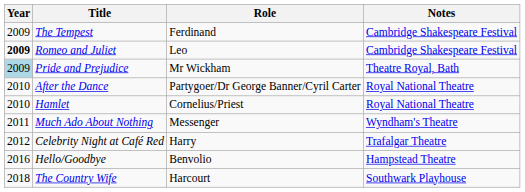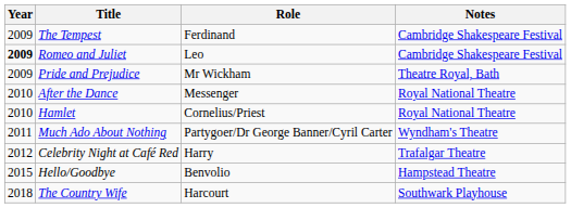 <table class="wikitable sortable">
 <tr>
 <th>Year</th>
 <th>Title</th>
 <th>Role</th>
 <th>Notes</th>
 </tr>
 <tr>
 <td>2009</td>
 <td><em><a href='#'>The Tempest</a></em></td>
 <td>Ferdinand</td>
 <td><a href='#'>Cambridge Shakespeare Festival</a></td>
 </tr>
 <tr>
 <td><strong>2009</strong></td>
 <td><em><a href='#'>Romeo and Juliet</a></em></td>
 <td>Leo</td>
 <td><a href='#'>Cambridge Shakespeare Festival</a></td>
 </tr>
 <tr>
-<td style="background: lightblue;">2009</td>
+<td>2009</td>
 <td><em><a href='#'>Pride and Prejudice</a></em></td>
 <td>Mr Wickham</td>
 <td><a href='#'>Theatre Royal, Bath</a></td>
 </tr>
 <tr>
 <td>2010</td>
 <td><em><a href='#'>After the Dance</a></em></td>
-<td>Partygoer/Dr George Banner/Cyril Carter</td>
+<td>Messenger</td>
 <td><a href='#'>Royal National Theatre</a></td>
 </tr>
 <tr>
 <td>2010</td>
 <td><em><a href='#'>Hamlet</a></em></td>
 <td>Cornelius/Priest</td>
 <td><a href='#'>Royal National Theatre</a></td>
 </tr>
 <tr>
 <td>2011</td>
 <td><em><a href='#'>Much Ado About Nothing</a></em></td>
-<td>Messenger</td>
+<td>Partygoer/Dr George Banner/Cyril Carter</td>
 <td><a href='#'>Wyndham's Theatre</a></td>
 </tr>
 <tr>
 <td>2012</td>
 <td><em>Celebrity Night at Café Red</em></td>
 <td>Harry</td>
 <td><a href='#'>Trafalgar Theatre</a></td>
 </tr>
 <tr>
-<td>2016</td>
+<td>2015</td>
 <td><em>Hello/Goodbye</em></td>
 <td>Benvolio</td>
 <td><a href='#'>Hampstead Theatre</a></td>
 </tr>
 <tr>
 <td>2018</td>
 <td><em><a href='#'>The Country Wife</a></em></td>
 <td>Harcourt</td>
 <td><a href='#'>Southwark Playhouse</a></td>
 </tr>
 </table>
